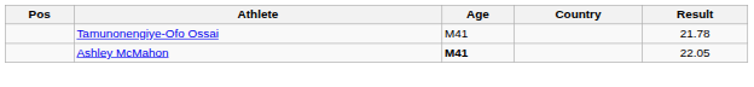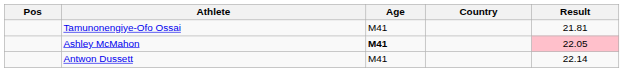 <table class="wikitable"  style="text-align:center; width:50%;">
 <tr>
 <th>Pos</th>
 <th>Athlete</th>
 <th>Age</th>
 <th>Country</th>
 <th>Result</th>
 </tr>
 <tr>
 <td align=center></td>
 <td align=left><a href='#'>Tamunonengiye-Ofo Ossai</a></td>
 <td align=left>M41</td>
 <td align=left></td>
-<td>21.78</td>
+<td>21.81</td>
 </tr>
 <tr>
 <td align=center></td>
 <td align=left><a href='#'>Ashley McMahon</a></td>
 <td align=left><strong>M41</strong></td>
 <td align=left></td>
-<td>22.05</td>
+<td style="background: pink;">22.05</td>
+</tr>
+<tr>
+<td align=center></td>
+<td align=left><a href='#'>Antwon Dussett</a></td>
+<td align=left>M41</td>
+<td align=left></td>
+<td>22.14</td>
 </tr>
 </table>
